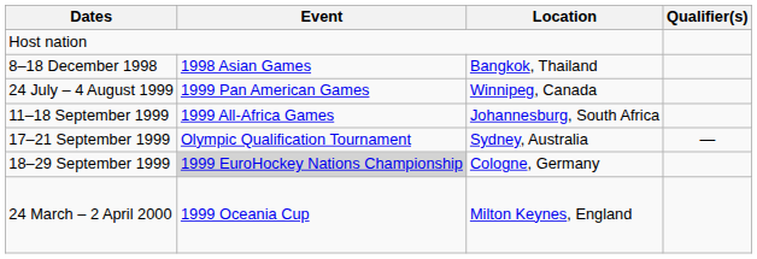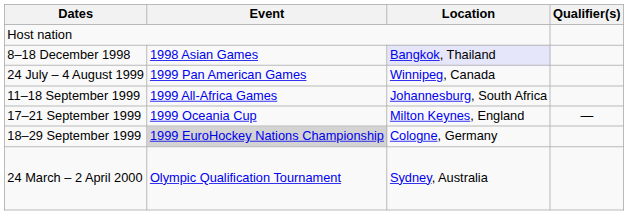 <table class=wikitable>
 <tr>
 <th>Dates</th>
 <th>Event</th>
 <th>Location</th>
 <th>Qualifier(s)</th>
 </tr>
 <tr>
 <td colspan=3>Host nation</td>
 <td></td>
 </tr>
 <tr>
 <td>8–18 December 1998</td>
 <td><a href='#'>1998 Asian Games</a></td>
-<td><a href='#'>Bangkok</a>, Thailand</td>
+<td style="background: lavender;"><a href='#'>Bangkok</a>, Thailand</td>
 <td></td>
 </tr>
 <tr>
 <td>24 July – 4 August 1999</td>
 <td><a href='#'>1999 Pan American Games</a></td>
 <td><a href='#'>Winnipeg</a>, Canada</td>
 <td></td>
 </tr>
 <tr>
 <td>11–18 September 1999</td>
 <td><a href='#'>1999 All-Africa Games</a></td>
 <td><a href='#'>Johannesburg</a>, South Africa</td>
 <td></td>
 </tr>
 <tr>
 <td>17–21 September 1999</td>
-<td><a href='#'>Olympic Qualification Tournament</a></td>
-<td><a href='#'>Sydney</a>, Australia</td>
+<td><a href='#'>1999 Oceania Cup</a></td>
+<td><a href='#'>Milton Keynes</a>, England</td>
 <td align=center>—</td>
 </tr>
 <tr>
 <td>18–29 September 1999</td>
 <td style="background: lightgrey;"><a href='#'>1999 EuroHockey Nations Championship</a></td>
 <td><a href='#'>Cologne</a>, Germany</td>
 <td></td>
 </tr>
 <tr>
 <td>24 March – 2 April 2000</td>
-<td><a href='#'>1999 Oceania Cup</a></td>
-<td><a href='#'>Milton Keynes</a>, England</td>
+<td><a href='#'>Olympic Qualification Tournament</a></td>
+<td><a href='#'>Sydney</a>, Australia</td>
 <td><br><br><br><br></td>
 </tr>
 </table>
